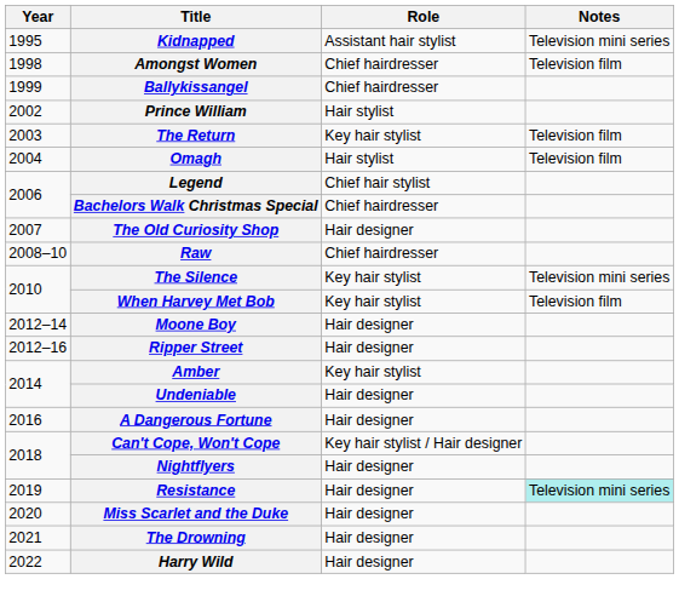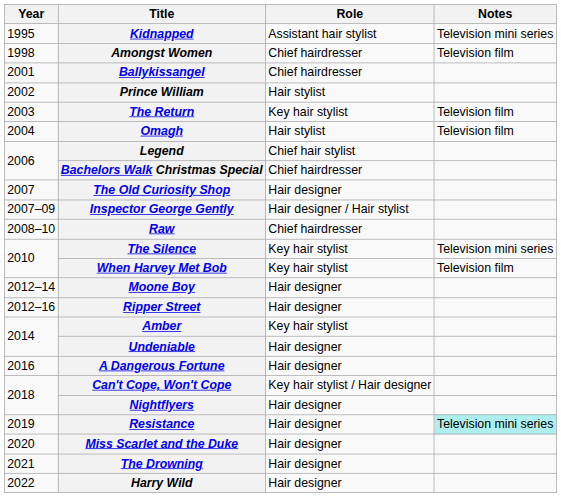 <table class="wikitable plainrowheaders sortable">
 <tr>
 <th scope="col">Year</th>
 <th scope="col">Title</th>
 <th scope="col">Role</th>
 <th scope="col" class="unsortable">Notes</th>
 </tr>
 <tr>
 <td>1995</td>
 <th scope="row"><em><a href='#'>Kidnapped</a></em></th>
 <td>Assistant hair stylist</td>
 <td>Television mini series</td>
 </tr>
 <tr>
 <td>1998</td>
 <th scope="row"><em>Amongst Women</em></th>
 <td>Chief hairdresser</td>
 <td>Television film</td>
 </tr>
 <tr>
-<td>1999</td>
+<td>2001</td>
 <th scope="row"><em><a href='#'>Ballykissangel</a></em></th>
 <td>Chief hairdresser</td>
 <td></td>
 </tr>
 <tr>
 <td>2002</td>
 <th scope="row"><em>Prince William</em></th>
 <td>Hair stylist</td>
 <td></td>
 </tr>
 <tr>
 <td>2003</td>
 <th scope="row"><em><a href='#'>The Return</a></em></th>
 <td>Key hair stylist</td>
 <td>Television film</td>
 </tr>
 <tr>
 <td>2004</td>
 <th scope="row"><em><a href='#'>Omagh</a></em></th>
 <td>Hair stylist</td>
 <td>Television film</td>
 </tr>
 <tr>
 <td rowspan=2>2006</td>
 <th scope="row"><em>Legend</em></th>
 <td>Chief hair stylist</td>
 <td></td>
 </tr>
 <tr>
 <th scope="row"><em><a href='#'>Bachelors Walk</a> Christmas Special</em></th>
 <td>Chief hairdresser</td>
 <td></td>
 </tr>
 <tr>
 <td>2007</td>
 <th scope="row"><em><a href='#'>The Old Curiosity Shop</a></em></th>
 <td>Hair designer</td>
+<td></td>
+</tr>
+<tr>
+<td>2007–09</td>
+<th scope="row"><em><a href='#'>Inspector George Gently</a></em></th>
+<td>Hair designer / Hair stylist</td>
 <td></td>
 </tr>
 <tr>
 <td>2008–10</td>
 <th scope="row"><em><a href='#'>Raw</a></em></th>
 <td>Chief hairdresser</td>
 <td></td>
 </tr>
 <tr>
 <td rowspan=2>2010</td>
 <th scope="row"><em><a href='#'>The Silence</a></em></th>
 <td>Key hair stylist</td>
 <td>Television mini series</td>
 </tr>
 <tr>
 <th scope="row"><em><a href='#'>When Harvey Met Bob</a></em></th>
 <td>Key hair stylist</td>
 <td>Television film</td>
 </tr>
 <tr>
 <td>2012–14</td>
 <th scope="row"><em><a href='#'>Moone Boy</a></em></th>
 <td>Hair designer</td>
 <td></td>
 </tr>
 <tr>
 <td>2012–16</td>
 <th scope="row"><em><a href='#'>Ripper Street</a></em></th>
 <td>Hair designer</td>
 <td></td>
 </tr>
 <tr>
 <td rowspan=2>2014</td>
 <th scope="row"><em><a href='#'>Amber</a></em></th>
 <td>Key hair stylist</td>
 <td></td>
 </tr>
 <tr>
 <th scope="row"><em><a href='#'>Undeniable</a></em></th>
 <td>Hair designer</td>
 <td></td>
 </tr>
 <tr>
 <td>2016</td>
 <th scope="row"><em><a href='#'>A Dangerous Fortune</a></em></th>
 <td>Hair designer</td>
 <td></td>
 </tr>
 <tr>
 <td rowspan=2>2018</td>
 <th scope="row"><em><a href='#'>Can't Cope, Won't Cope</a></em></th>
 <td>Key hair stylist / Hair designer</td>
 <td></td>
 </tr>
 <tr>
 <th scope="row"><em><a href='#'>Nightflyers</a></em></th>
 <td>Hair designer</td>
 <td></td>
 </tr>
 <tr>
 <td>2019</td>
 <th scope="row"><em><a href='#'>Resistance</a></em></th>
 <td>Hair designer</td>
 <td style="background: paleturquoise;">Television mini series</td>
 </tr>
 <tr>
 <td>2020</td>
 <th scope="row"><em><a href='#'>Miss Scarlet and the Duke</a></em></th>
 <td>Hair designer</td>
 <td></td>
 </tr>
 <tr>
 <td>2021</td>
 <th scope="row"><em><a href='#'>The Drowning</a></em></th>
 <td>Hair designer</td>
 <td></td>
 </tr>
 <tr>
 <td>2022</td>
 <th scope="row"><em>Harry Wild</em></th>
 <td>Hair designer</td>
 <td></td>
 </tr>
 </table>
